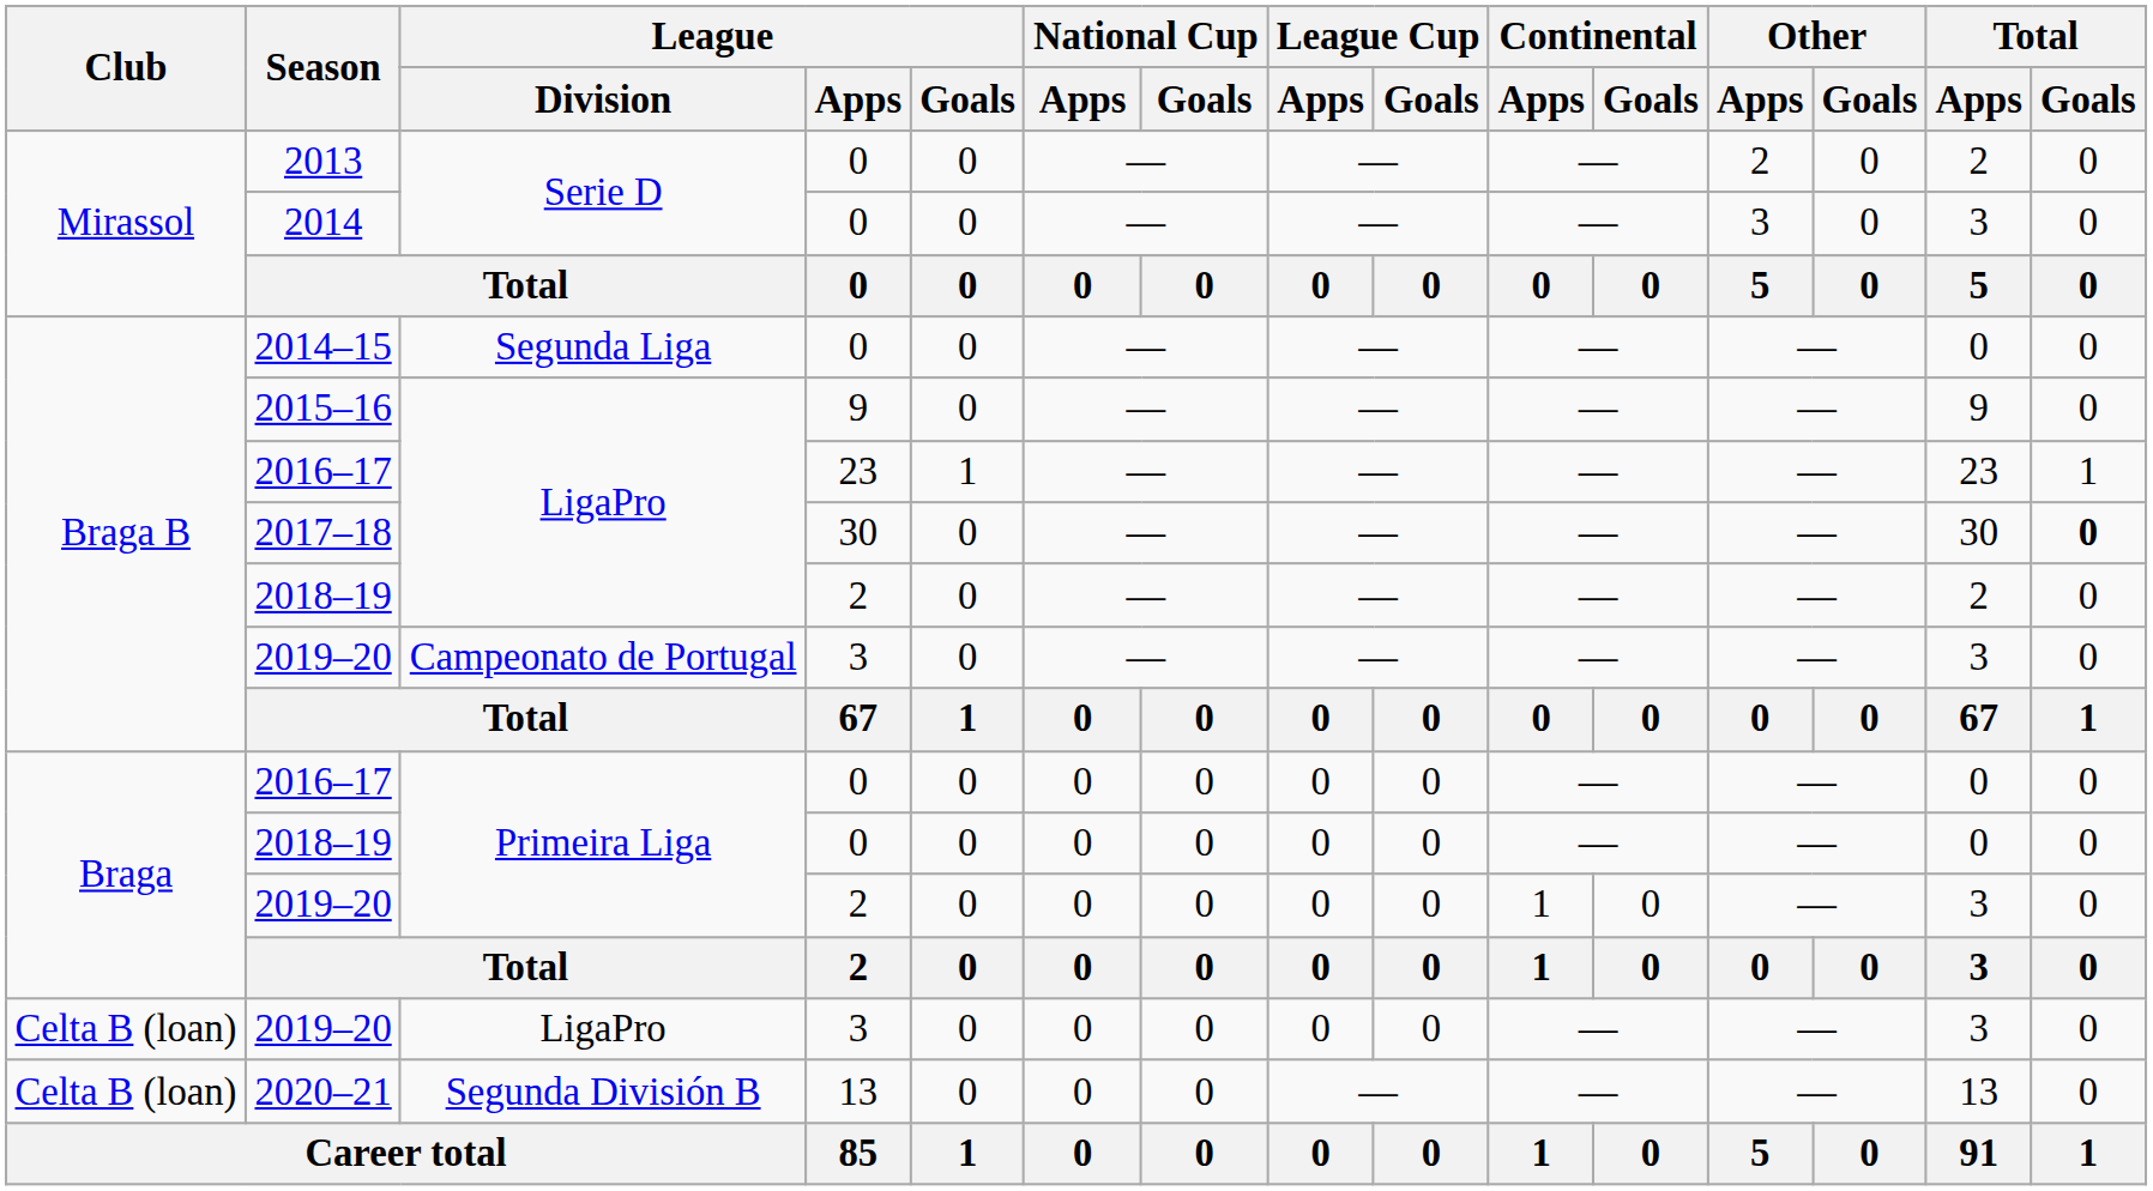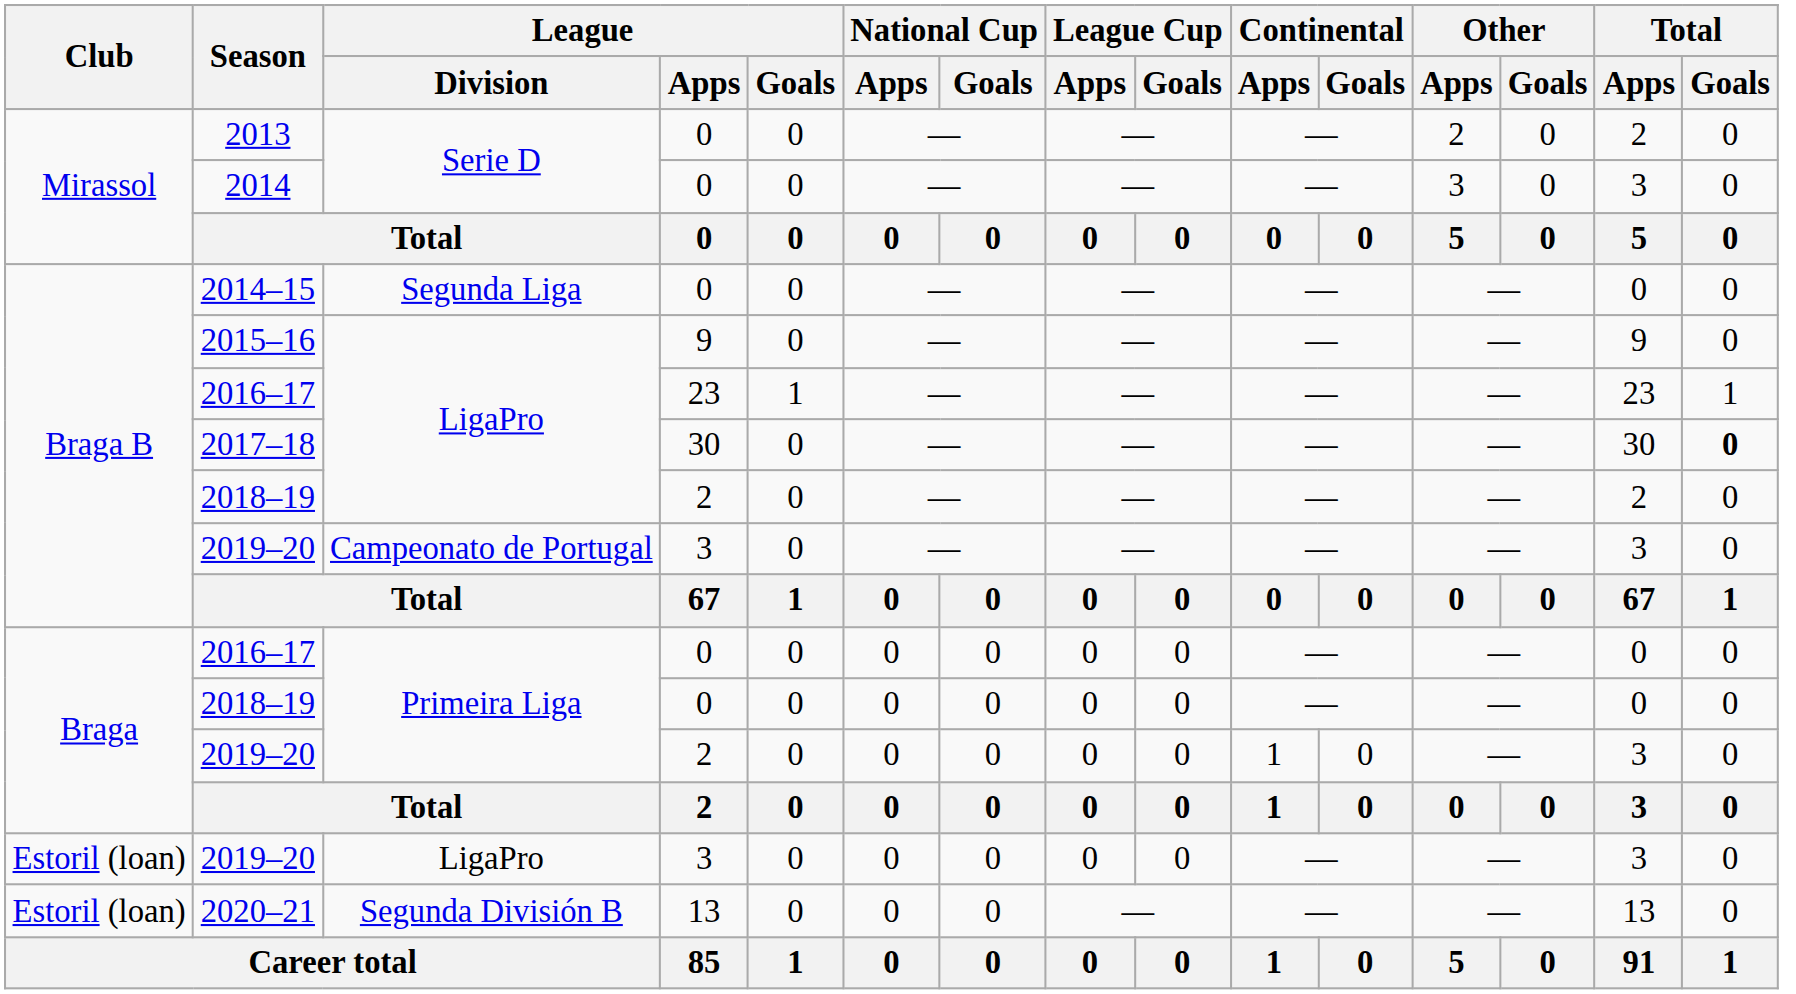 <table class="wikitable" style="text-align:center">
 <tr>
 <th rowspan="2">Club</th>
 <th rowspan="2">Season</th>
 <th colspan="3">League</th>
 <th colspan="2">National Cup</th>
 <th colspan="2">League Cup</th>
 <th colspan="2">Continental</th>
 <th colspan="2">Other</th>
 <th colspan="2">Total</th>
 </tr>
 <tr>
 <th>Division</th>
 <th>Apps</th>
 <th>Goals</th>
 <th>Apps</th>
 <th>Goals</th>
 <th>Apps</th>
 <th>Goals</th>
 <th>Apps</th>
 <th>Goals</th>
 <th>Apps</th>
 <th>Goals</th>
 <th>Apps</th>
 <th>Goals</th>
 </tr>
 <tr>
 <td rowspan="3"><a href='#'>Mirassol</a></td>
 <td><a href='#'>2013</a></td>
 <td rowspan="2"><a href='#'>Serie D</a></td>
 <td>0</td>
 <td>0</td>
 <td colspan="2">—</td>
 <td colspan="2">—</td>
 <td colspan="2">—</td>
 <td>2</td>
 <td>0</td>
 <td>2</td>
 <td>0</td>
 </tr>
 <tr>
 <td><a href='#'>2014</a></td>
 <td>0</td>
 <td>0</td>
 <td colspan="2">—</td>
 <td colspan="2">—</td>
 <td colspan="2">—</td>
 <td>3</td>
 <td>0</td>
 <td>3</td>
 <td>0</td>
 </tr>
 <tr>
 <th colspan="2">Total</th>
 <th>0</th>
 <th>0</th>
 <th>0</th>
 <th>0</th>
 <th>0</th>
 <th>0</th>
 <th>0</th>
 <th>0</th>
 <th>5</th>
 <th>0</th>
 <th>5</th>
 <th>0</th>
 </tr>
 <tr>
 <td rowspan="7"><a href='#'>Braga B</a></td>
 <td><a href='#'>2014–15</a></td>
 <td><a href='#'>Segunda Liga</a></td>
 <td>0</td>
 <td>0</td>
 <td colspan="2">—</td>
 <td colspan="2">—</td>
 <td colspan="2">—</td>
 <td colspan="2">—</td>
 <td>0</td>
 <td>0</td>
 </tr>
 <tr>
 <td><a href='#'>2015–16</a></td>
 <td rowspan="4"><a href='#'>LigaPro</a></td>
 <td>9</td>
 <td>0</td>
 <td colspan="2">—</td>
 <td colspan="2">—</td>
 <td colspan="2">—</td>
 <td colspan="2">—</td>
 <td>9</td>
 <td>0</td>
 </tr>
 <tr>
 <td><a href='#'>2016–17</a></td>
 <td>23</td>
 <td>1</td>
 <td colspan="2">—</td>
 <td colspan="2">—</td>
 <td colspan="2">—</td>
 <td colspan="2">—</td>
 <td>23</td>
 <td>1</td>
 </tr>
 <tr>
 <td><a href='#'>2017–18</a></td>
 <td>30</td>
 <td>0</td>
 <td colspan="2">—</td>
 <td colspan="2">—</td>
 <td colspan="2">—</td>
 <td colspan="2">—</td>
 <td>30</td>
 <td><strong>0</strong></td>
 </tr>
 <tr>
 <td><a href='#'>2018–19</a></td>
 <td>2</td>
 <td>0</td>
 <td colspan="2">—</td>
 <td colspan="2">—</td>
 <td colspan="2">—</td>
 <td colspan="2">—</td>
 <td>2</td>
 <td>0</td>
 </tr>
 <tr>
 <td><a href='#'>2019–20</a></td>
 <td><a href='#'>Campeonato de Portugal</a></td>
 <td>3</td>
 <td>0</td>
 <td colspan="2">—</td>
 <td colspan="2">—</td>
 <td colspan="2">—</td>
 <td colspan="2">—</td>
 <td>3</td>
 <td>0</td>
 </tr>
 <tr>
 <th colspan="2">Total</th>
 <th>67</th>
 <th>1</th>
 <th>0</th>
 <th>0</th>
 <th>0</th>
 <th>0</th>
 <th>0</th>
 <th>0</th>
 <th>0</th>
 <th>0</th>
 <th>67</th>
 <th>1</th>
 </tr>
 <tr>
 <td rowspan="4"><a href='#'>Braga</a></td>
 <td><a href='#'>2016–17</a></td>
 <td rowspan="3"><a href='#'>Primeira Liga</a></td>
 <td>0</td>
 <td>0</td>
 <td>0</td>
 <td>0</td>
 <td>0</td>
 <td>0</td>
 <td colspan="2">—</td>
 <td colspan="2">—</td>
 <td>0</td>
 <td>0</td>
 </tr>
 <tr>
 <td><a href='#'>2018–19</a></td>
 <td>0</td>
 <td>0</td>
 <td>0</td>
 <td>0</td>
 <td>0</td>
 <td>0</td>
 <td colspan="2">—</td>
 <td colspan="2">—</td>
 <td>0</td>
 <td>0</td>
 </tr>
 <tr>
 <td><a href='#'>2019–20</a></td>
 <td>2</td>
 <td>0</td>
 <td>0</td>
 <td>0</td>
 <td>0</td>
 <td>0</td>
 <td>1</td>
 <td>0</td>
 <td colspan="2">—</td>
 <td>3</td>
 <td>0</td>
 </tr>
 <tr>
 <th colspan="2">Total</th>
 <th>2</th>
 <th>0</th>
 <th>0</th>
 <th>0</th>
 <th>0</th>
 <th>0</th>
 <th>1</th>
 <th>0</th>
 <th>0</th>
 <th>0</th>
 <th>3</th>
 <th>0</th>
 </tr>
 <tr>
-<td><a href='#'>Celta B</a> (loan)</td>
+<td><a href='#'>Estoril</a> (loan)</td>
 <td><a href='#'>2019–20</a></td>
 <td>LigaPro</td>
 <td>3</td>
 <td>0</td>
 <td>0</td>
 <td>0</td>
 <td>0</td>
 <td>0</td>
 <td colspan="2">—</td>
 <td colspan="2">—</td>
 <td>3</td>
 <td>0</td>
 </tr>
 <tr>
-<td><a href='#'>Celta B</a> (loan)</td>
+<td><a href='#'>Estoril</a> (loan)</td>
 <td><a href='#'>2020–21</a></td>
 <td><a href='#'>Segunda División B</a></td>
 <td>13</td>
 <td>0</td>
 <td>0</td>
 <td>0</td>
 <td colspan="2">—</td>
 <td colspan="2">—</td>
 <td colspan="2">—</td>
 <td>13</td>
 <td>0</td>
 </tr>
 <tr>
 <th colspan="3">Career total</th>
 <th>85</th>
 <th>1</th>
 <th>0</th>
 <th>0</th>
 <th>0</th>
 <th>0</th>
 <th>1</th>
 <th>0</th>
 <th>5</th>
 <th>0</th>
 <th>91</th>
 <th>1</th>
 </tr>
 </table>
